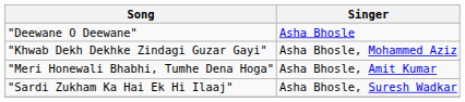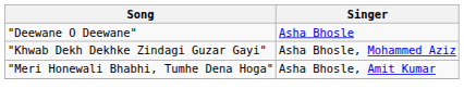 <table class="wikitable">
 <tr>
 <th>Song</th>
 <th>Singer</th>
 </tr>
 <tr>
 <td>"Deewane O Deewane"</td>
 <td><a href='#'>Asha Bhosle</a></td>
 </tr>
 <tr>
 <td>"Khwab Dekh Dekhke Zindagi Guzar Gayi"</td>
 <td>Asha Bhosle, <a href='#'>Mohammed Aziz</a></td>
 </tr>
 <tr>
 <td>"Meri Honewali Bhabhi, Tumhe Dena Hoga"</td>
 <td>Asha Bhosle, <a href='#'>Amit Kumar</a></td>
 </tr>
 <tr>
-<td>"Sardi Zukham Ka Hai Ek Hi Ilaaj"</td>
-<td>Asha Bhosle, <a href='#'>Suresh Wadkar</a></td>
-</tr>
-<tr>
 </tr>
 </table>
